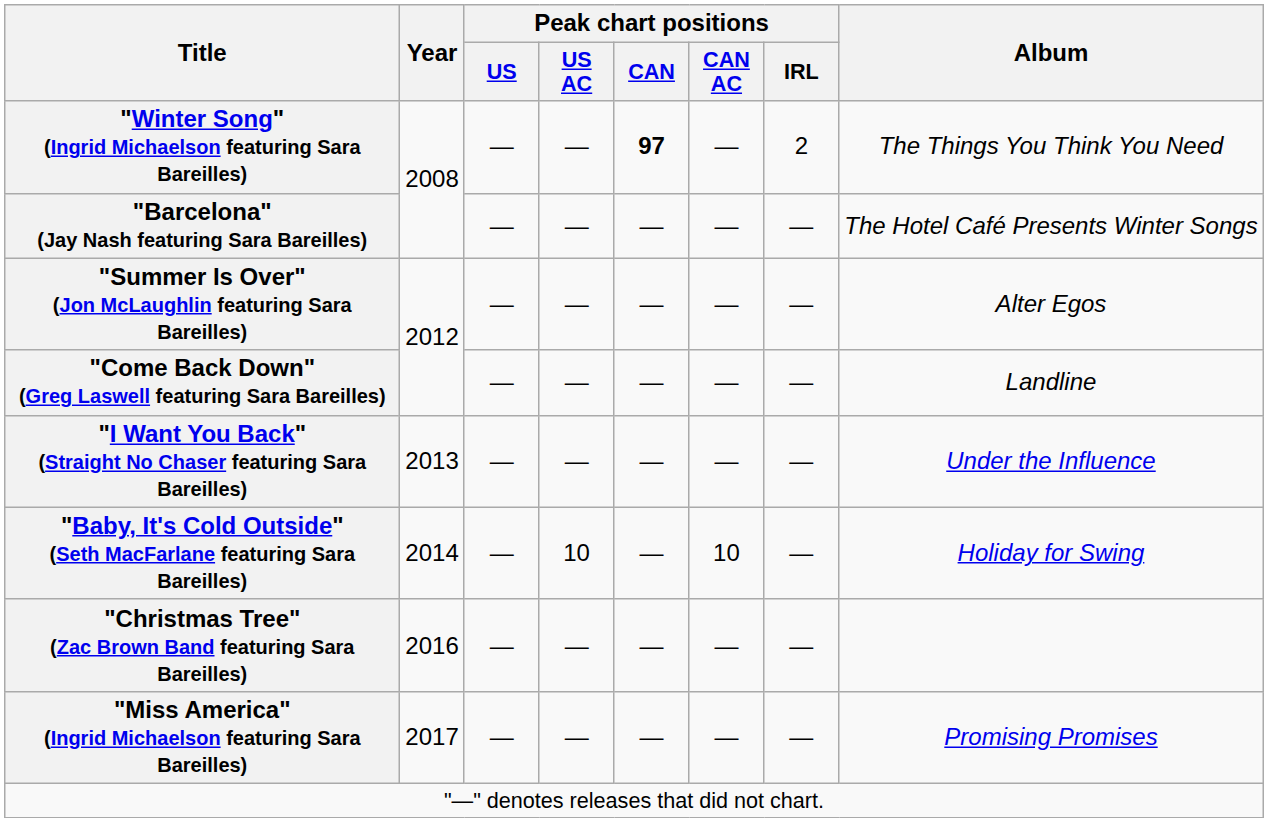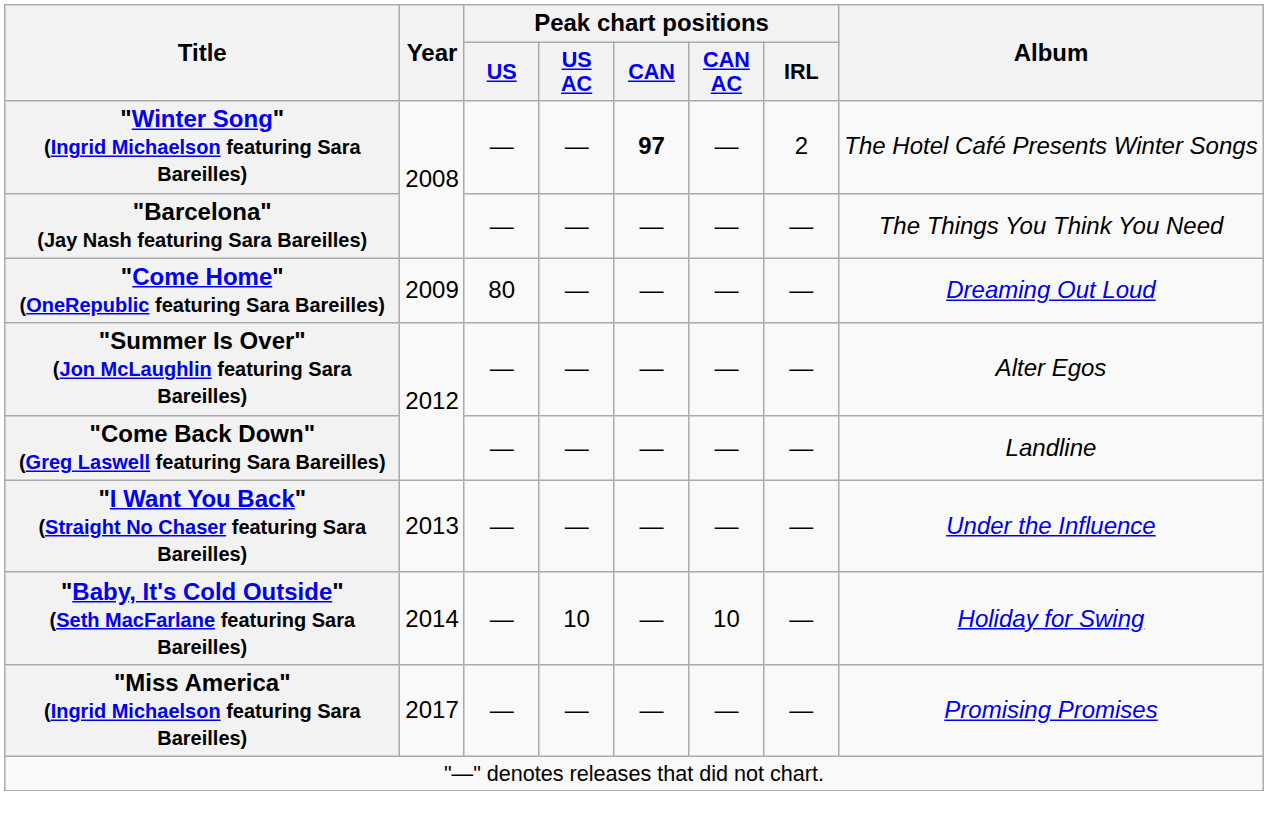 <table class="wikitable plainrowheaders" style="text-align:center;">
 <tr>
 <th scope="col" rowspan="2" style="width:16em;">Title</th>
 <th scope="col" rowspan="2">Year</th>
 <th scope="col" colspan="5">Peak chart positions</th>
 <th scope="col" rowspan="2">Album</th>
 </tr>
 <tr>
 <th scope="col" style="width:3em;font-size:90%;"><a href='#'>US</a><br></th>
 <th scope="col" style="width:3em;font-size:90%;"><a href='#'>US<br>AC</a><br></th>
 <th scope="col" style="width:3em;font-size:90%;"><a href='#'>CAN</a><br></th>
 <th scope="col" style="width:3em;font-size:90%;"><a href='#'>CAN<br>AC</a><br></th>
 <th scope="col" style="width:3em;font-size:90%;">IRL<br></th>
 </tr>
 <tr>
 <th scope="row">"<a href='#'>Winter Song</a>"<br><small>(<a href='#'>Ingrid Michaelson</a> featuring Sara Bareilles)</small></th>
 <td rowspan="2">2008</td>
 <td>—</td>
 <td>—</td>
 <td><strong>97</strong></td>
 <td>—</td>
 <td>2</td>
-<td><em>The Things You Think You Need</em></td>
+<td><em>The Hotel Café Presents Winter Songs</em></td>
 </tr>
 <tr>
 <th scope="row">"Barcelona"<br><small>(Jay Nash featuring Sara Bareilles)</small></th>
 <td>—</td>
 <td>—</td>
 <td>—</td>
 <td>—</td>
 <td>—</td>
-<td><em>The Hotel Café Presents Winter Songs</em></td>
+<td><em>The Things You Think You Need</em></td>
+</tr>
+<tr>
+<th scope="row">"<a href='#'>Come Home</a>"<br><small>(<a href='#'>OneRepublic</a> featuring Sara Bareilles)</small></th>
+<td>2009</td>
+<td>80</td>
+<td>—</td>
+<td>—</td>
+<td>—</td>
+<td>—</td>
+<td><em><a href='#'>Dreaming Out Loud</a></em></td>
 </tr>
 <tr>
 <th scope="row">"Summer Is Over"<br><small>(<a href='#'>Jon McLaughlin</a> featuring Sara Bareilles)</small></th>
 <td rowspan="2">2012</td>
 <td>—</td>
 <td>—</td>
 <td>—</td>
 <td>—</td>
 <td>—</td>
 <td><em>Alter Egos</em></td>
 </tr>
 <tr>
 <th scope="row">"Come Back Down"<br><small>(<a href='#'>Greg Laswell</a> featuring Sara Bareilles)</small></th>
 <td>—</td>
 <td>—</td>
 <td>—</td>
 <td>—</td>
 <td>—</td>
 <td><em>Landline</em></td>
 </tr>
 <tr>
 <th scope="row">"<a href='#'>I Want You Back</a>"<br><small>(<a href='#'>Straight No Chaser</a> featuring Sara Bareilles)</small></th>
 <td>2013</td>
 <td>—</td>
 <td>—</td>
 <td>—</td>
 <td>—</td>
 <td>—</td>
 <td><em><a href='#'>Under the Influence</a></em></td>
 </tr>
 <tr>
 <th scope="row">"<a href='#'>Baby, It's Cold Outside</a>"<br><small>(<a href='#'>Seth MacFarlane</a> featuring Sara Bareilles)</small></th>
 <td>2014</td>
 <td>—</td>
 <td>10</td>
 <td>—</td>
 <td>10</td>
 <td>—</td>
 <td><em><a href='#'>Holiday for Swing</a></em></td>
 </tr>
 <tr>
-<th scope="row">"Christmas Tree"<br><small>(<a href='#'>Zac Brown Band</a> featuring Sara Bareilles)</small></th>
-<td>2016</td>
-<td>—</td>
-<td>—</td>
-<td>—</td>
-<td>—</td>
-<td>—</td>
-<td></td>
-</tr>
-<tr>
 <th scope="row">"Miss America"<br><small>(<a href='#'>Ingrid Michaelson</a> featuring Sara Bareilles)</small></th>
 <td>2017</td>
 <td>—</td>
 <td>—</td>
 <td>—</td>
 <td>—</td>
 <td>—</td>
 <td><em><a href='#'>Promising Promises</a></em></td>
 </tr>
 <tr>
 <td colspan="8" style="font-size:90%">"—" denotes releases that did not chart.</td>
 </tr>
 </table>
